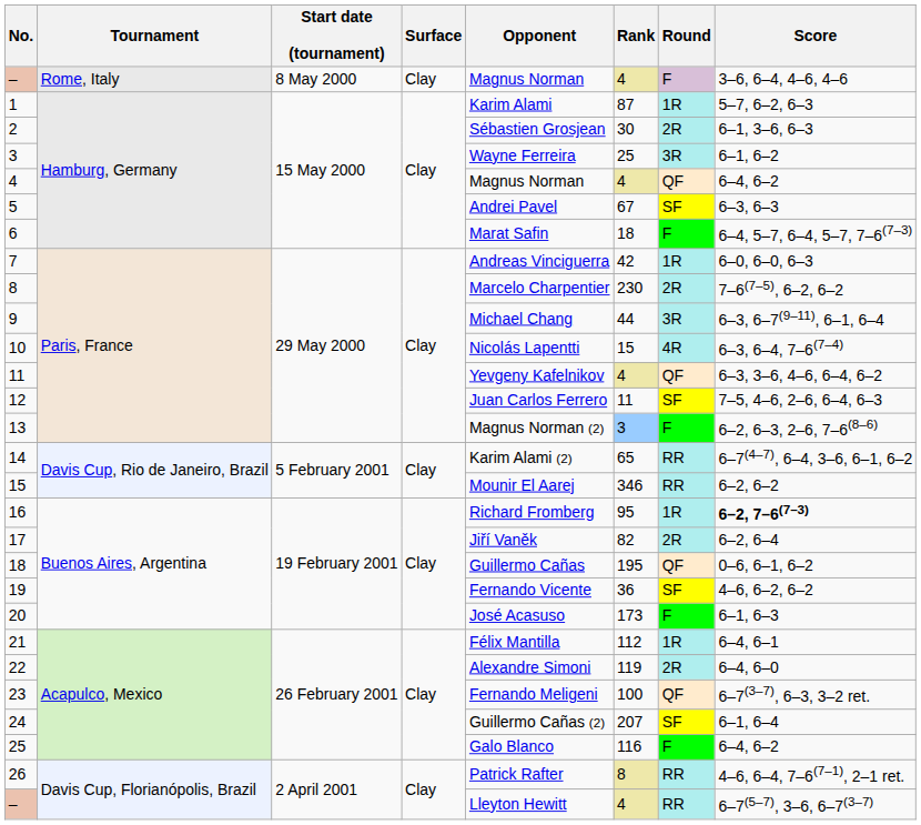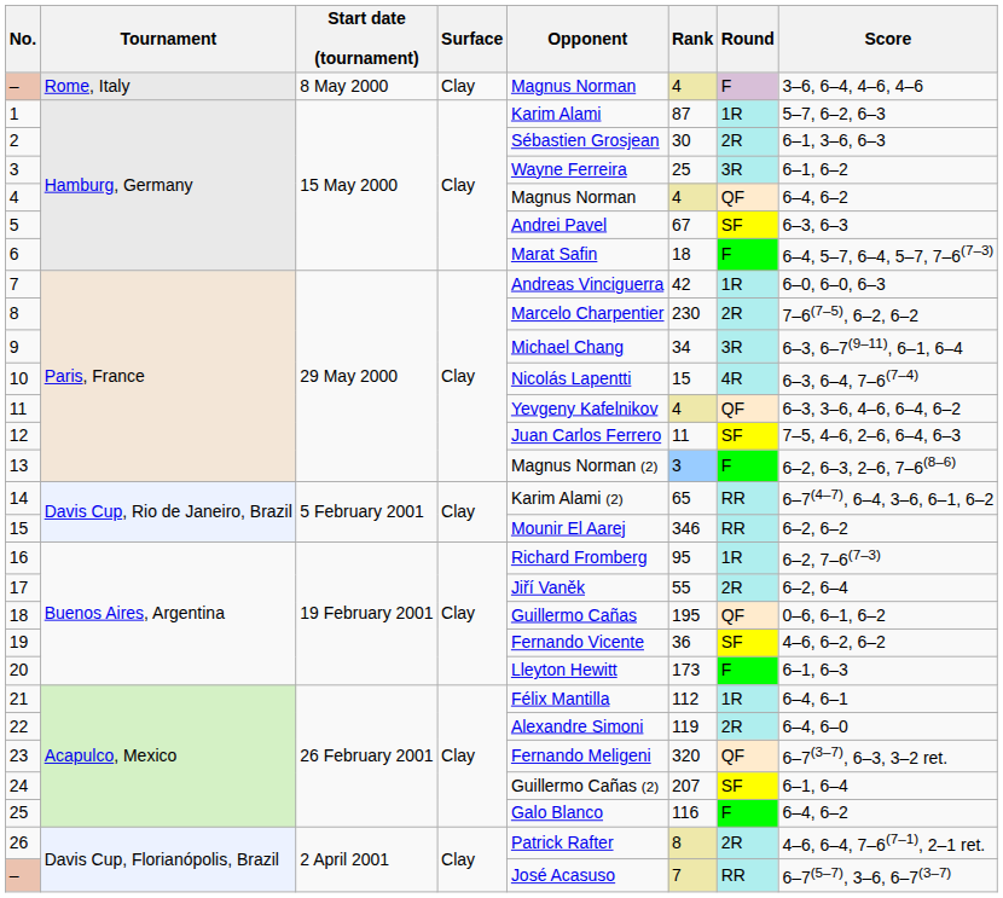 <table class="wikitable" style="font-size:96%">
 <tr>
 <th>No.</th>
 <th>Tournament</th>
 <th>Start date<br><br>(tournament)</th>
 <th>Surface</th>
 <th>Opponent</th>
 <th>Rank</th>
 <th>Round</th>
 <th>Score</th>
 </tr>
 <tr>
 <td bgcolor="EBC2AF">–</td>
 <td bgcolor="#e9e9e9"><a href='#'>Rome</a>, Italy</td>
 <td>8 May 2000</td>
 <td>Clay</td>
 <td> <a href='#'>Magnus Norman</a></td>
 <td bgcolor="EEE8AA">4</td>
 <td bgcolor="thistle">F</td>
 <td>3–6, 6–4, 4–6, 4–6</td>
 </tr>
 <tr>
 <td>1</td>
 <td rowspan="6" bgcolor="#e9e9e9"><a href='#'>Hamburg</a>, Germany</td>
 <td rowspan="6">15 May 2000</td>
 <td rowspan="6">Clay</td>
 <td> <a href='#'>Karim Alami</a></td>
 <td>87</td>
 <td bgcolor="afeeee">1R</td>
 <td>5–7, 6–2, 6–3</td>
 </tr>
 <tr>
 <td>2</td>
 <td> <a href='#'>Sébastien Grosjean</a></td>
 <td>30</td>
 <td bgcolor="afeeee">2R</td>
 <td>6–1, 3–6, 6–3</td>
 </tr>
 <tr>
 <td>3</td>
 <td> <a href='#'>Wayne Ferreira</a></td>
 <td>25</td>
 <td bgcolor="afeeee">3R</td>
 <td>6–1, 6–2</td>
 </tr>
 <tr>
 <td>4</td>
 <td> Magnus Norman</td>
 <td bgcolor="EEE8AA">4</td>
 <td bgcolor="#ffebcd">QF</td>
 <td>6–4, 6–2</td>
 </tr>
 <tr>
 <td>5</td>
 <td> <a href='#'>Andrei Pavel</a></td>
 <td>67</td>
 <td bgcolor="yellow">SF</td>
 <td>6–3, 6–3</td>
 </tr>
 <tr>
 <td>6</td>
 <td> <a href='#'>Marat Safin</a></td>
 <td>18</td>
 <td bgcolor="lime">F</td>
 <td>6–4, 5–7, 6–4, 5–7, 7–6<sup>(7–3)</sup></td>
 </tr>
 <tr>
 <td>7</td>
 <td rowspan="7" bgcolor="#f3e6d7"><a href='#'>Paris</a>, France</td>
 <td rowspan="7">29 May 2000</td>
 <td rowspan="7">Clay</td>
 <td> <a href='#'>Andreas Vinciguerra</a></td>
 <td>42</td>
 <td bgcolor="afeeee">1R</td>
 <td>6–0, 6–0, 6–3</td>
 </tr>
 <tr>
 <td>8</td>
 <td> <a href='#'>Marcelo Charpentier</a></td>
 <td>230</td>
 <td bgcolor="afeeee">2R</td>
 <td>7–6<sup>(7–5)</sup>, 6–2, 6–2</td>
 </tr>
 <tr>
 <td>9</td>
 <td> <a href='#'>Michael Chang</a></td>
-<td>44</td>
+<td>34</td>
 <td bgcolor="afeeee">3R</td>
 <td>6–3, 6–7<sup>(9–11)</sup>, 6–1, 6–4</td>
 </tr>
 <tr>
 <td>10</td>
 <td> <a href='#'>Nicolás Lapentti</a></td>
 <td>15</td>
 <td bgcolor="afeeee">4R</td>
 <td>6–3, 6–4, 7–6<sup>(7–4)</sup></td>
 </tr>
 <tr>
 <td>11</td>
 <td> <a href='#'>Yevgeny Kafelnikov</a></td>
 <td bgcolor="EEE8AA">4</td>
 <td bgcolor="#ffebcd">QF</td>
 <td>6–3, 3–6, 4–6, 6–4, 6–2</td>
 </tr>
 <tr>
 <td>12</td>
 <td> <a href='#'>Juan Carlos Ferrero</a></td>
 <td>11</td>
 <td bgcolor="yellow">SF</td>
 <td>7–5, 4–6, 2–6, 6–4, 6–3</td>
 </tr>
 <tr>
 <td>13</td>
 <td> Magnus Norman <small>(2)</small></td>
 <td bgcolor="#9cf">3</td>
 <td bgcolor="lime">F</td>
 <td>6–2, 6–3, 2–6, 7–6<sup>(8–6)</sup></td>
 </tr>
 <tr>
 <td>14</td>
 <td rowspan="2" bgcolor="#ecf2ff"><a href='#'>Davis Cup</a>, Rio de Janeiro, Brazil</td>
 <td rowspan="2">5 February 2001</td>
 <td rowspan="2">Clay</td>
 <td> Karim Alami <small>(2)</small></td>
 <td>65</td>
 <td bgcolor="afeeee">RR</td>
 <td>6–7<sup>(4–7)</sup>, 6–4, 3–6, 6–1, 6–2</td>
 </tr>
 <tr>
 <td>15</td>
 <td> <a href='#'>Mounir El Aarej</a></td>
 <td>346</td>
 <td bgcolor="afeeee">RR</td>
 <td>6–2, 6–2</td>
 </tr>
 <tr>
 <td>16</td>
 <td rowspan="5"><a href='#'>Buenos Aires</a>, Argentina</td>
 <td rowspan="5">19 February 2001</td>
 <td rowspan="5">Clay</td>
 <td> <a href='#'>Richard Fromberg</a></td>
 <td>95</td>
 <td bgcolor="afeeee">1R</td>
-<td><strong>6–2, 7–6<sup>(7–3)</sup></strong></td>
+<td>6–2, 7–6<sup>(7–3)</sup></td>
 </tr>
 <tr>
 <td>17</td>
 <td> <a href='#'>Jiří Vaněk</a></td>
-<td>82</td>
+<td>55</td>
 <td bgcolor="afeeee">2R</td>
 <td>6–2, 6–4</td>
 </tr>
 <tr>
 <td>18</td>
 <td> <a href='#'>Guillermo Cañas</a></td>
 <td>195</td>
 <td bgcolor="#ffebcd">QF</td>
 <td>0–6, 6–1, 6–2</td>
 </tr>
 <tr>
 <td>19</td>
 <td> <a href='#'>Fernando Vicente</a></td>
 <td>36</td>
 <td bgcolor="yellow">SF</td>
 <td>4–6, 6–2, 6–2</td>
 </tr>
 <tr>
 <td>20</td>
-<td> <a href='#'>José Acasuso</a></td>
+<td> <a href='#'>Lleyton Hewitt</a></td>
 <td>173</td>
 <td bgcolor="lime">F</td>
 <td>6–1, 6–3</td>
 </tr>
 <tr>
 <td>21</td>
 <td rowspan="5" bgcolor="#d4f1c5"><a href='#'>Acapulco</a>, Mexico</td>
 <td rowspan="5">26 February 2001</td>
 <td rowspan="5">Clay</td>
 <td> <a href='#'>Félix Mantilla</a></td>
 <td>112</td>
 <td bgcolor="afeeee">1R</td>
 <td>6–4, 6–1</td>
 </tr>
 <tr>
 <td>22</td>
 <td> <a href='#'>Alexandre Simoni</a></td>
 <td>119</td>
 <td bgcolor="afeeee">2R</td>
 <td>6–4, 6–0</td>
 </tr>
 <tr>
 <td>23</td>
 <td> <a href='#'>Fernando Meligeni</a></td>
-<td>100</td>
+<td>320</td>
 <td bgcolor="#ffebcd">QF</td>
 <td>6–7<sup>(3–7)</sup>, 6–3, 3–2 ret.</td>
 </tr>
 <tr>
 <td>24</td>
 <td> Guillermo Cañas <small>(2)</small></td>
 <td>207</td>
 <td bgcolor="yellow">SF</td>
 <td>6–1, 6–4</td>
 </tr>
 <tr>
 <td>25</td>
 <td> <a href='#'>Galo Blanco</a></td>
 <td>116</td>
 <td bgcolor="lime">F</td>
 <td>6–4, 6–2</td>
 </tr>
 <tr>
 <td>26</td>
 <td rowspan="2" bgcolor="#ecf2ff">Davis Cup, Florianópolis, Brazil</td>
 <td rowspan="2">2 April 2001</td>
 <td rowspan="2">Clay</td>
 <td> <a href='#'>Patrick Rafter</a></td>
 <td bgcolor="EEE8AA">8</td>
-<td bgcolor="afeeee">RR</td>
+<td bgcolor="afeeee">2R</td>
 <td>4–6, 6–4, 7–6<sup>(7–1)</sup>, 2–1 ret.</td>
 </tr>
 <tr>
 <td bgcolor="EBC2AF">–</td>
-<td> <a href='#'>Lleyton Hewitt</a></td>
-<td bgcolor="EEE8AA">4</td>
+<td> <a href='#'>José Acasuso</a></td>
+<td bgcolor="EEE8AA">7</td>
 <td bgcolor="afeeee">RR</td>
 <td>6–7<sup>(5–7)</sup>, 3–6, 6–7<sup>(3–7)</sup></td>
 </tr>
 </table>
